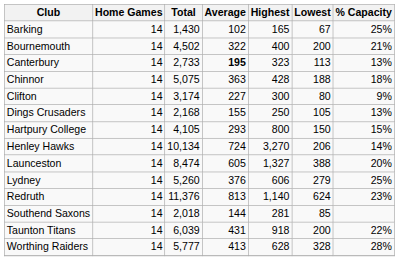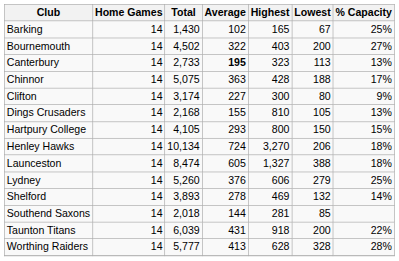 <table class="wikitable sortable" style="text-align:right">
 <tr>
 <th>Club</th>
 <th>Home Games</th>
 <th>Total</th>
 <th>Average</th>
 <th>Highest</th>
 <th>Lowest</th>
 <th>% Capacity</th>
 </tr>
 <tr>
 <td style="text-align:left">Barking</td>
 <td>14</td>
 <td>1,430</td>
 <td>102</td>
 <td>165</td>
 <td>67</td>
 <td>25%</td>
 </tr>
 <tr>
 <td style="text-align:left">Bournemouth</td>
 <td>14</td>
 <td>4,502</td>
 <td>322</td>
-<td>400</td>
+<td>403</td>
 <td>200</td>
-<td>21%</td>
+<td>27%</td>
 </tr>
 <tr>
 <td style="text-align:left">Canterbury</td>
 <td>14</td>
 <td>2,733</td>
 <td><strong>195</strong></td>
 <td>323</td>
 <td>113</td>
 <td>13%</td>
 </tr>
 <tr>
 <td style="text-align:left">Chinnor</td>
 <td>14</td>
 <td>5,075</td>
 <td>363</td>
 <td>428</td>
 <td>188</td>
-<td>18%</td>
+<td>17%</td>
 </tr>
 <tr>
 <td style="text-align:left">Clifton</td>
 <td>14</td>
 <td>3,174</td>
 <td>227</td>
 <td>300</td>
 <td>80</td>
 <td>9%</td>
 </tr>
 <tr>
 <td style="text-align:left">Dings Crusaders</td>
 <td>14</td>
 <td>2,168</td>
 <td>155</td>
-<td>250</td>
+<td>810</td>
 <td>105</td>
 <td>13%</td>
 </tr>
 <tr>
 <td style="text-align:left">Hartpury College</td>
 <td>14</td>
 <td>4,105</td>
 <td>293</td>
 <td>800</td>
 <td>150</td>
 <td>15%</td>
 </tr>
 <tr>
 <td style="text-align:left">Henley Hawks</td>
 <td>14</td>
 <td>10,134</td>
 <td>724</td>
 <td>3,270</td>
 <td>206</td>
-<td>14%</td>
+<td>18%</td>
 </tr>
 <tr>
 <td style="text-align:left">Launceston</td>
 <td>14</td>
 <td>8,474</td>
 <td>605</td>
 <td>1,327</td>
 <td>388</td>
-<td>20%</td>
+<td>18%</td>
 </tr>
 <tr>
 <td style="text-align:left">Lydney</td>
 <td>14</td>
 <td>5,260</td>
 <td>376</td>
 <td>606</td>
 <td>279</td>
 <td>25%</td>
 </tr>
 <tr>
-<td style="text-align:left">Redruth</td>
+<td style="text-align:left">Shelford</td>
 <td>14</td>
-<td>11,376</td>
-<td>813</td>
-<td>1,140</td>
-<td>624</td>
-<td>23%</td>
+<td>3,893</td>
+<td>278</td>
+<td>469</td>
+<td>132</td>
+<td>14%</td>
 </tr>
 <tr>
 <td style="text-align:left">Southend Saxons</td>
 <td>14</td>
 <td>2,018</td>
 <td>144</td>
 <td>281</td>
 <td>85</td>
 <td></td>
 </tr>
 <tr>
 <td style="text-align:left">Taunton Titans</td>
 <td>14</td>
 <td>6,039</td>
 <td>431</td>
 <td>918</td>
 <td>200</td>
 <td>22%</td>
 </tr>
 <tr>
 <td style="text-align:left">Worthing Raiders</td>
 <td>14</td>
 <td>5,777</td>
 <td>413</td>
 <td>628</td>
 <td>328</td>
 <td>28%</td>
 </tr>
 <tr>
 </tr>
 </table>
